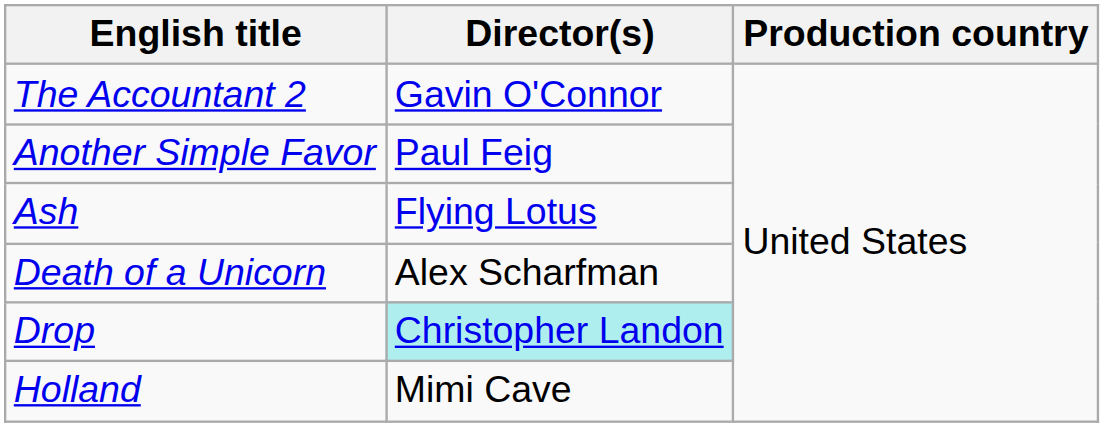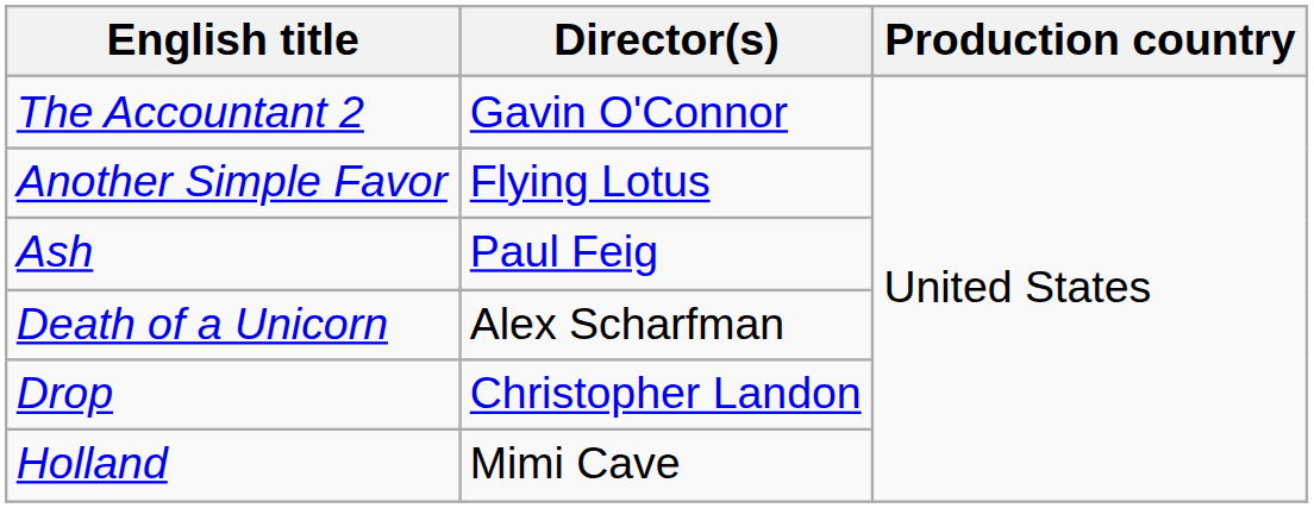 <table class="wikitable plainrowheaders" style="width:75%; margin-bottom:4px">
 <tr>
 <th scope="col">English title</th>
 <th scope="col">Director(s)</th>
 <th scope="col">Production country</th>
 </tr>
 <tr>
 <td scope="row"><em><a href='#'>The Accountant 2</a></em></td>
 <td><a href='#'>Gavin O'Connor</a></td>
 <td rowspan="6">United States</td>
 </tr>
 <tr>
 <td scope="row"><em><a href='#'>Another Simple Favor</a></em></td>
-<td><a href='#'>Paul Feig</a></td>
+<td><a href='#'>Flying Lotus</a></td>
 </tr>
 <tr>
 <td scope="row"><em><a href='#'>Ash</a></em></td>
-<td><a href='#'>Flying Lotus</a></td>
+<td><a href='#'>Paul Feig</a></td>
 </tr>
 <tr>
 <td scope="row"><em><a href='#'>Death of a Unicorn</a></em></td>
 <td>Alex Scharfman</td>
 </tr>
 <tr>
 <td scope="row"><em><a href='#'>Drop</a></em></td>
-<td style="background: paleturquoise;"><a href='#'>Christopher Landon</a></td>
+<td><a href='#'>Christopher Landon</a></td>
 </tr>
 <tr>
 <td scope="row"><em><a href='#'>Holland</a></em></td>
 <td>Mimi Cave</td>
 </tr>
 </table>
